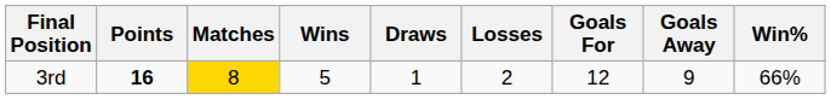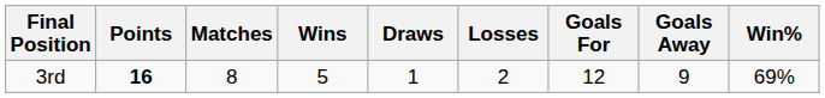 <table class="wikitable" style="font-size: 95%; text-align: center;">
 <tr>
 <th width=60>Final Position</th>
 <th width=60>Points</th>
 <th width=60>Matches</th>
 <th width=60>Wins</th>
 <th width=60>Draws</th>
 <th width=60>Losses</th>
 <th width=60>Goals For</th>
 <th width=60>Goals Away</th>
 <th width=60>Win%</th>
 </tr>
 <tr>
 <td>3rd</td>
 <td><strong>16</strong></td>
-<td style="background: gold;">8</td>
+<td>8</td>
 <td>5</td>
 <td>1</td>
 <td>2</td>
 <td>12</td>
 <td>9</td>
-<td>66%</td>
+<td>69%</td>
 </tr>
 </table>
